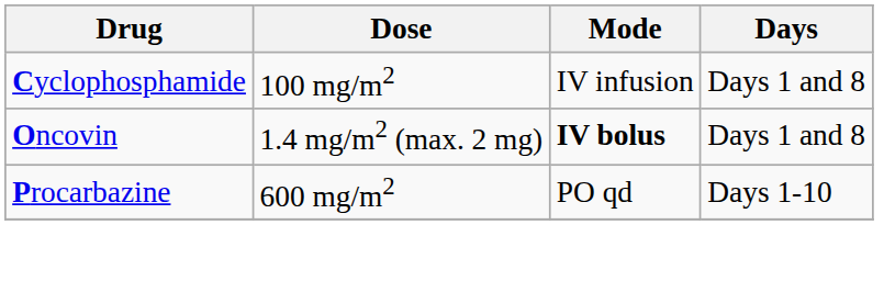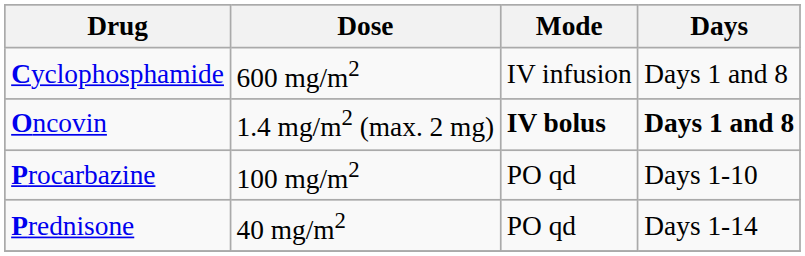 <table class="wikitable">
 <tr>
 <th>Drug</th>
 <th>Dose</th>
 <th>Mode</th>
 <th>Days</th>
 </tr>
 <tr>
 <td><a href='#'><strong>C</strong>yclophosphamide</a></td>
-<td>100 mg/m<sup>2</sup></td>
+<td>600 mg/m<sup>2</sup></td>
 <td>IV infusion</td>
 <td>Days 1 and 8</td>
 </tr>
 <tr>
 <td><a href='#'><strong>O</strong>ncovin</a></td>
 <td>1.4 mg/m<sup>2</sup> (max. 2 mg)</td>
 <td><strong>IV bolus</strong></td>
-<td>Days 1 and 8</td>
+<td><strong>Days 1 and 8</strong></td>
 </tr>
 <tr>
 <td><a href='#'><strong>P</strong>rocarbazine</a></td>
-<td>600 mg/m<sup>2</sup></td>
+<td>100 mg/m<sup>2</sup></td>
 <td>PO qd</td>
 <td>Days 1-10</td>
 </tr>
 <tr>
+<td><a href='#'><strong>P</strong>rednisone</a></td>
+<td>40 mg/m<sup>2</sup></td>
+<td>PO qd</td>
+<td>Days 1-14</td>
+</tr>
+<tr>
 </tr>
 </table>
